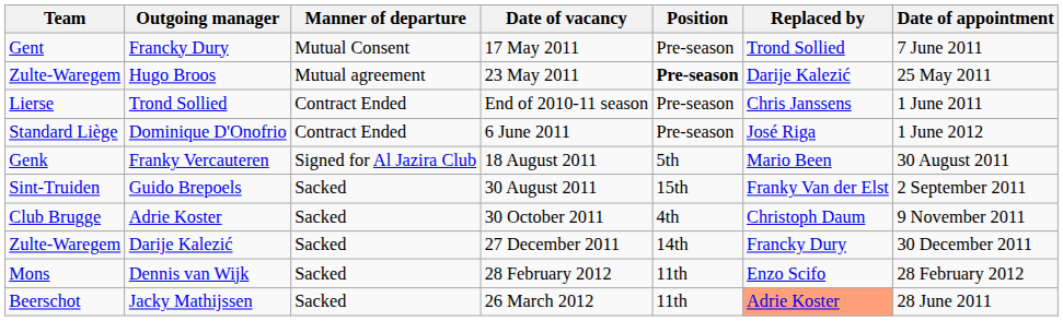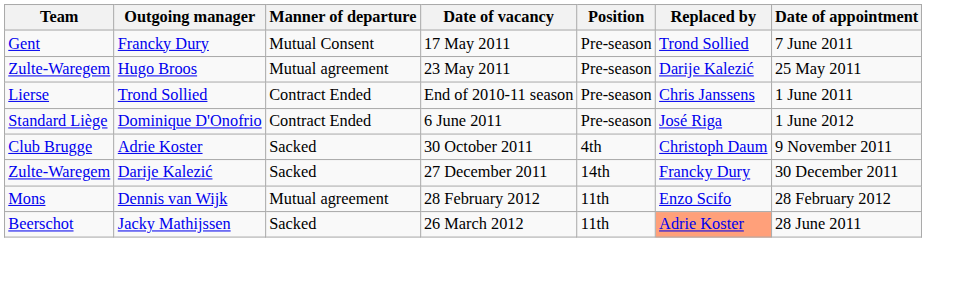 <table class="wikitable">
 <tr>
 <th>Team</th>
 <th>Outgoing manager</th>
 <th>Manner of departure</th>
 <th>Date of vacancy</th>
 <th>Position</th>
 <th>Replaced by</th>
 <th>Date of appointment</th>
 </tr>
 <tr>
 <td><a href='#'>Gent</a></td>
 <td> <a href='#'>Francky Dury</a></td>
 <td>Mutual Consent</td>
 <td>17 May 2011</td>
 <td>Pre-season</td>
 <td> <a href='#'>Trond Sollied</a></td>
 <td>7 June 2011</td>
 </tr>
 <tr>
 <td><a href='#'>Zulte-Waregem</a></td>
 <td> <a href='#'>Hugo Broos</a></td>
 <td>Mutual agreement</td>
 <td>23 May 2011</td>
-<td><strong>Pre-season</strong></td>
+<td>Pre-season</td>
 <td> <a href='#'>Darije Kalezić</a></td>
 <td>25 May 2011</td>
 </tr>
 <tr>
 <td><a href='#'>Lierse</a></td>
 <td> <a href='#'>Trond Sollied</a></td>
 <td>Contract Ended</td>
 <td>End of 2010-11 season</td>
 <td>Pre-season</td>
 <td> <a href='#'>Chris Janssens</a></td>
 <td>1 June 2011</td>
 </tr>
 <tr>
 <td><a href='#'>Standard Liège</a></td>
 <td> <a href='#'>Dominique D'Onofrio</a></td>
 <td>Contract Ended</td>
 <td>6 June 2011</td>
 <td>Pre-season</td>
 <td> <a href='#'>José Riga</a></td>
 <td>1 June 2012</td>
 </tr>
 <tr>
-<td><a href='#'>Genk</a></td>
-<td> <a href='#'>Franky Vercauteren</a></td>
-<td>Signed for  <a href='#'>Al Jazira Club</a></td>
-<td>18 August 2011</td>
-<td>5th</td>
-<td> <a href='#'>Mario Been</a></td>
-<td>30 August 2011</td>
-</tr>
-<tr>
-<td><a href='#'>Sint-Truiden</a></td>
-<td> <a href='#'>Guido Brepoels</a></td>
-<td>Sacked</td>
-<td>30 August 2011</td>
-<td>15th</td>
-<td> <a href='#'>Franky Van der Elst</a></td>
-<td>2 September 2011</td>
-</tr>
-<tr>
 <td><a href='#'>Club Brugge</a></td>
 <td> <a href='#'>Adrie Koster</a></td>
 <td>Sacked</td>
 <td>30 October 2011</td>
 <td>4th</td>
 <td> <a href='#'>Christoph Daum</a></td>
 <td>9 November 2011</td>
 </tr>
 <tr>
 <td><a href='#'>Zulte-Waregem</a></td>
 <td> <a href='#'>Darije Kalezić</a></td>
 <td>Sacked</td>
 <td>27 December 2011</td>
 <td>14th</td>
 <td> <a href='#'>Francky Dury</a></td>
 <td>30 December 2011</td>
 </tr>
 <tr>
 <td><a href='#'>Mons</a></td>
 <td> <a href='#'>Dennis van Wijk</a></td>
-<td>Sacked</td>
+<td>Mutual agreement</td>
 <td>28 February 2012</td>
 <td>11th</td>
 <td> <a href='#'>Enzo Scifo</a></td>
 <td>28 February 2012</td>
 </tr>
 <tr>
 <td><a href='#'>Beerschot</a></td>
 <td> <a href='#'>Jacky Mathijssen</a></td>
 <td>Sacked</td>
 <td>26 March 2012</td>
 <td>11th</td>
 <td style="background: lightsalmon;"> <a href='#'>Adrie Koster</a></td>
 <td>28 June 2011</td>
 </tr>
 </table>
